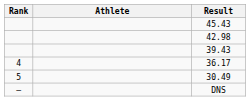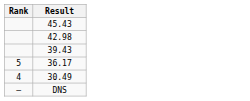 <table class=wikitable style="text-align:center">
 <tr>
 <th width=40>Rank</th>
-<th width=250>Athlete</th>
 <th width=80>Result</th>
 </tr>
 <tr>
 <td></td>
-<td align=left></td>
 <td>45.43</td>
 </tr>
 <tr>
 <td></td>
-<td align=left></td>
 <td>42.98</td>
 </tr>
 <tr>
 <td></td>
-<td align=left></td>
 <td>39.43</td>
 </tr>
 <tr>
-<td>4</td>
-<td align=left></td>
+<td>5</td>
 <td>36.17</td>
 </tr>
 <tr>
-<td>5</td>
-<td align=left></td>
+<td>4</td>
 <td>30.49</td>
 </tr>
 <tr>
 <td>—</td>
-<td align=left></td>
 <td>DNS</td>
 </tr>
 </table>
